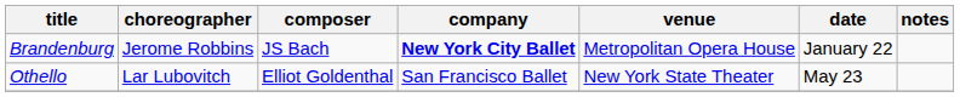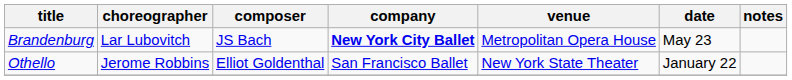 <table class="wikitable sortable">
 <tr>
 <th>title</th>
 <th>choreographer</th>
 <th>composer</th>
 <th>company</th>
 <th>venue</th>
 <th>date</th>
 <th>notes</th>
 </tr>
 <tr>
 <td><em><a href='#'>Brandenburg</a></em></td>
-<td><a href='#'>Jerome Robbins</a></td>
+<td><a href='#'>Lar Lubovitch</a></td>
 <td><a href='#'>JS Bach</a></td>
 <td><strong><a href='#'>New York City Ballet</a></strong></td>
 <td><a href='#'>Metropolitan Opera House</a></td>
-<td>January 22</td>
+<td>May 23</td>
 <td></td>
 </tr>
 <tr>
 <td><em><a href='#'>Othello</a></em></td>
-<td><a href='#'>Lar Lubovitch</a></td>
+<td><a href='#'>Jerome Robbins</a></td>
 <td><a href='#'>Elliot Goldenthal</a></td>
 <td><a href='#'>San Francisco Ballet</a></td>
 <td><a href='#'>New York State Theater</a></td>
-<td>May 23</td>
+<td>January 22</td>
 <td></td>
 </tr>
 <tr>
 </tr>
 </table>
